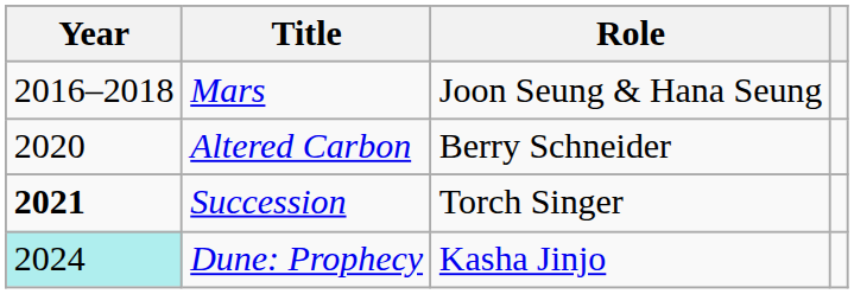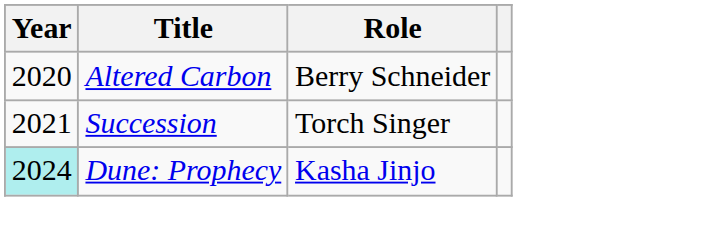 <table class="wikitable">
 <tr>
 <th>Year</th>
 <th>Title</th>
 <th>Role</th>
 <th></th>
 </tr>
 <tr>
-<td>2016–2018</td>
-<td><em><a href='#'>Mars</a></em></td>
-<td>Joon Seung & Hana Seung</td>
-<td></td>
-</tr>
-<tr>
 <td>2020</td>
 <td><em><a href='#'>Altered Carbon</a></em></td>
 <td>Berry Schneider</td>
 <td></td>
 </tr>
 <tr>
-<td><strong>2021</strong></td>
+<td>2021</td>
 <td><em><a href='#'>Succession</a></em></td>
 <td>Torch Singer</td>
 <td></td>
 </tr>
 <tr>
 <td style="background: paleturquoise;">2024</td>
 <td><em><a href='#'>Dune: Prophecy</a></em></td>
 <td><a href='#'>Kasha Jinjo</a></td>
 <td></td>
 </tr>
 </table>
